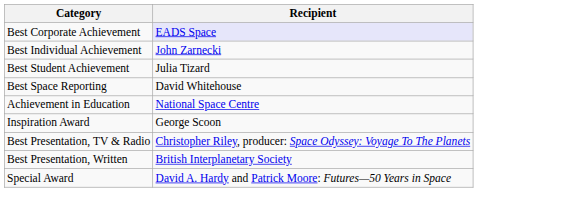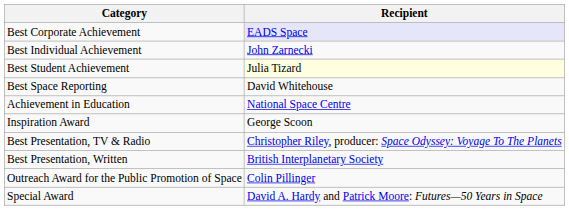 <table class="wikitable">
 <tr>
 <th>Category</th>
 <th>Recipient</th>
 </tr>
 <tr>
 <td>Best Corporate Achievement</td>
 <td style="background: lavender;"><a href='#'>EADS Space</a></td>
 </tr>
 <tr>
 <td>Best Individual Achievement</td>
 <td><a href='#'>John Zarnecki</a></td>
 </tr>
 <tr>
 <td>Best Student Achievement</td>
-<td>Julia Tizard</td>
+<td style="background: lightyellow;">Julia Tizard</td>
 </tr>
 <tr>
 <td>Best Space Reporting</td>
 <td>David Whitehouse</td>
 </tr>
 <tr>
 <td>Achievement in Education</td>
 <td><a href='#'>National Space Centre</a></td>
 </tr>
 <tr>
 <td>Inspiration Award</td>
 <td>George Scoon</td>
 </tr>
 <tr>
 <td>Best Presentation, TV & Radio</td>
 <td><a href='#'>Christopher Riley</a>, producer: <em><a href='#'>Space Odyssey: Voyage To The Planets</a></em></td>
 </tr>
 <tr>
 <td>Best Presentation, Written</td>
 <td><a href='#'>British Interplanetary Society</a></td>
 </tr>
 <tr>
+<td>Outreach Award for the Public Promotion of Space</td>
+<td><a href='#'>Colin Pillinger</a></td>
+</tr>
+<tr>
 <td>Special Award</td>
 <td><a href='#'>David A. Hardy</a> and <a href='#'>Patrick Moore</a>: <em>Futures—50 Years in Space</em></td>
 </tr>
 </table>
